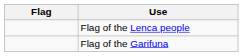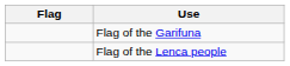 <table class="wikitable"  style="background: #f9f9f9">
 <tr>
 <th width="112">Flag</th>
 <th width="250">Use</th>
 </tr>
 <tr>
 <td></td>
-<td>Flag of the <a href='#'>Lenca people</a></td>
+<td>Flag of the <a href='#'>Garifuna</a></td>
 </tr>
 <tr>
 <td></td>
-<td>Flag of the <a href='#'>Garifuna</a></td>
+<td>Flag of the <a href='#'>Lenca people</a></td>
 </tr>
 </table>
